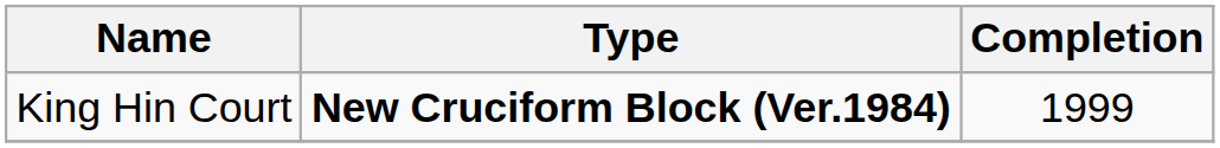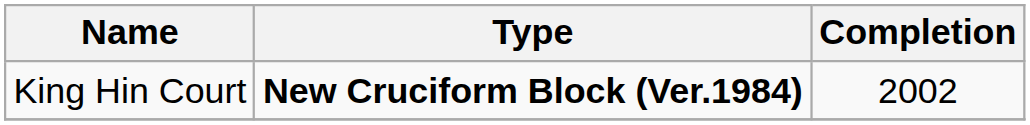 <table class="wikitable" style="text-align: center">
 <tr>
 <th>Name</th>
 <th>Type</th>
 <th>Completion</th>
 </tr>
 <tr>
 <td>King Hin Court</td>
 <td rowspan="1"><strong>New Cruciform Block (Ver.1984)</strong></td>
-<td rowspan="1">1999</td>
+<td rowspan="1">2002</td>
 </tr>
 <tr>
 </tr>
 </table>
